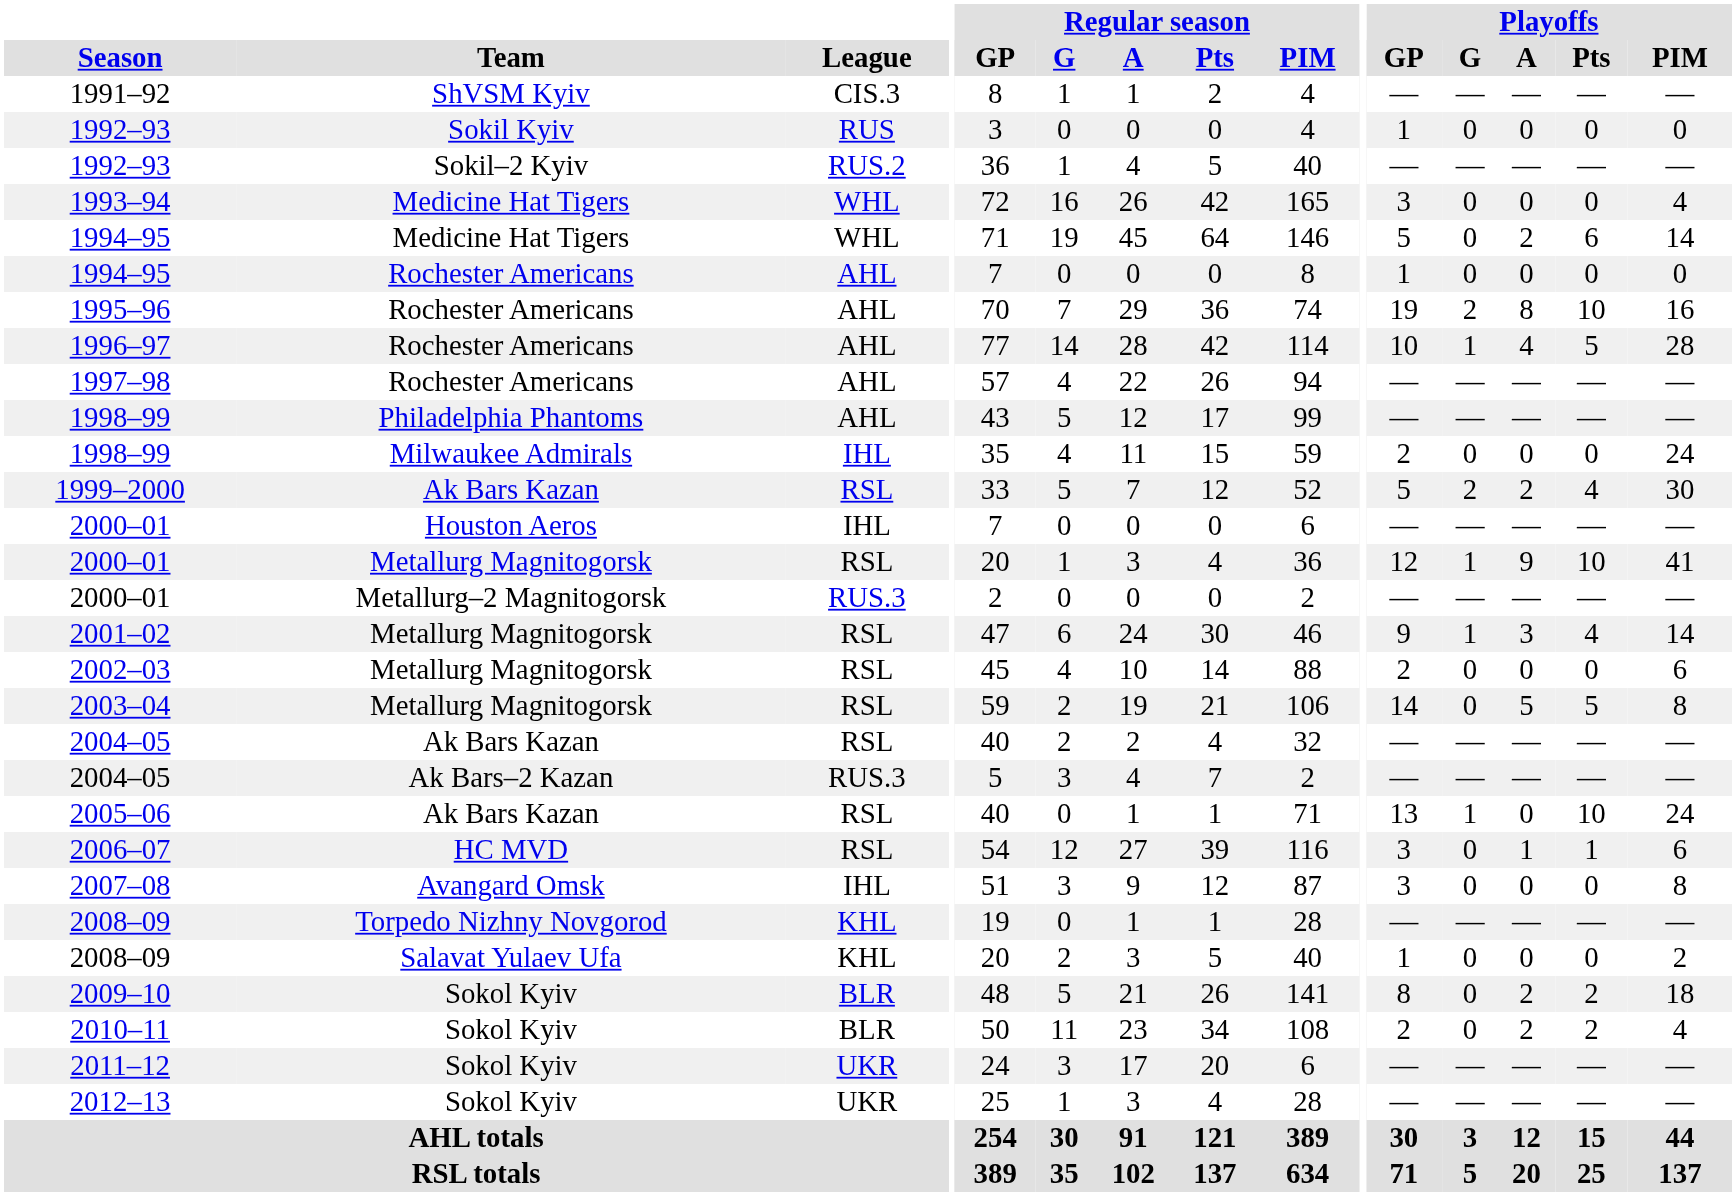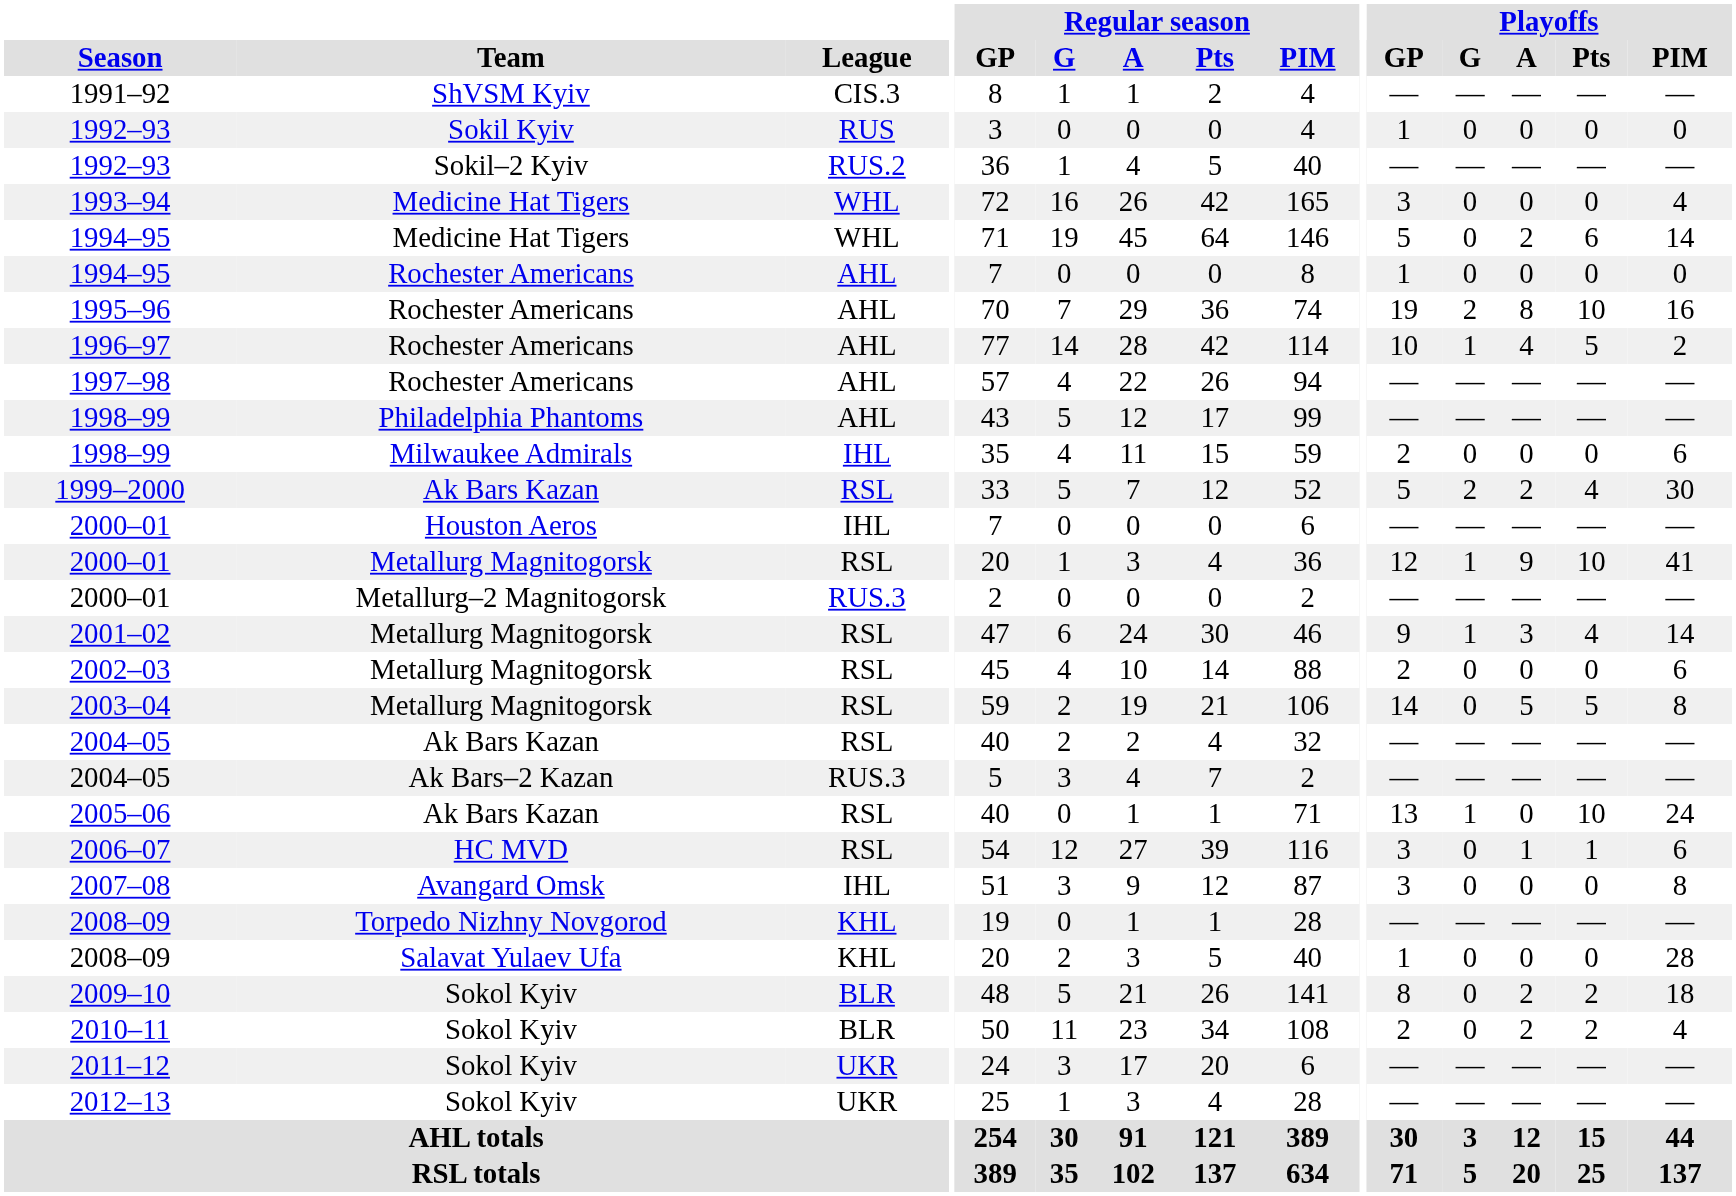 <table border="0" cellpadding="1" cellspacing="0" style="text-align:center; width:60em">
 <tr bgcolor="#e0e0e0">
 <th colspan="3" bgcolor="#ffffff"></th>
 <th rowspan="99" bgcolor="#ffffff"></th>
 <th colspan="5"><a href='#'>Regular season</a></th>
 <th rowspan="99" bgcolor="#ffffff"></th>
 <th colspan="5"><a href='#'>Playoffs</a></th>
 </tr>
 <tr bgcolor="#e0e0e0">
 <th><a href='#'>Season</a></th>
 <th>Team</th>
 <th>League</th>
 <th>GP</th>
 <th><a href='#'>G</a></th>
 <th><a href='#'>A</a></th>
 <th><a href='#'>Pts</a></th>
 <th><a href='#'>PIM</a></th>
 <th>GP</th>
 <th>G</th>
 <th>A</th>
 <th>Pts</th>
 <th>PIM</th>
 </tr>
 <tr>
 <td>1991–92</td>
 <td><a href='#'>ShVSM Kyiv</a></td>
 <td>CIS.3</td>
 <td>8</td>
 <td>1</td>
 <td>1</td>
 <td>2</td>
 <td>4</td>
 <td>—</td>
 <td>—</td>
 <td>—</td>
 <td>—</td>
 <td>—</td>
 </tr>
 <tr bgcolor="#f0f0f0">
 <td><a href='#'>1992–93</a></td>
 <td><a href='#'>Sokil Kyiv</a></td>
 <td><a href='#'>RUS</a></td>
 <td>3</td>
 <td>0</td>
 <td>0</td>
 <td>0</td>
 <td>4</td>
 <td>1</td>
 <td>0</td>
 <td>0</td>
 <td>0</td>
 <td>0</td>
 </tr>
 <tr>
 <td><a href='#'>1992–93</a></td>
 <td>Sokil–2 Kyiv</td>
 <td><a href='#'>RUS.2</a></td>
 <td>36</td>
 <td>1</td>
 <td>4</td>
 <td>5</td>
 <td>40</td>
 <td>—</td>
 <td>—</td>
 <td>—</td>
 <td>—</td>
 <td>—</td>
 </tr>
 <tr bgcolor="#f0f0f0">
 <td><a href='#'>1993–94</a></td>
 <td><a href='#'>Medicine Hat Tigers</a></td>
 <td><a href='#'>WHL</a></td>
 <td>72</td>
 <td>16</td>
 <td>26</td>
 <td>42</td>
 <td>165</td>
 <td>3</td>
 <td>0</td>
 <td>0</td>
 <td>0</td>
 <td>4</td>
 </tr>
 <tr>
 <td><a href='#'>1994–95</a></td>
 <td>Medicine Hat Tigers</td>
 <td>WHL</td>
 <td>71</td>
 <td>19</td>
 <td>45</td>
 <td>64</td>
 <td>146</td>
 <td>5</td>
 <td>0</td>
 <td>2</td>
 <td>6</td>
 <td>14</td>
 </tr>
 <tr bgcolor="#f0f0f0">
 <td><a href='#'>1994–95</a></td>
 <td><a href='#'>Rochester Americans</a></td>
 <td><a href='#'>AHL</a></td>
 <td>7</td>
 <td>0</td>
 <td>0</td>
 <td>0</td>
 <td>8</td>
 <td>1</td>
 <td>0</td>
 <td>0</td>
 <td>0</td>
 <td>0</td>
 </tr>
 <tr>
 <td><a href='#'>1995–96</a></td>
 <td>Rochester Americans</td>
 <td>AHL</td>
 <td>70</td>
 <td>7</td>
 <td>29</td>
 <td>36</td>
 <td>74</td>
 <td>19</td>
 <td>2</td>
 <td>8</td>
 <td>10</td>
 <td>16</td>
 </tr>
 <tr bgcolor="#f0f0f0">
 <td><a href='#'>1996–97</a></td>
 <td>Rochester Americans</td>
 <td>AHL</td>
 <td>77</td>
 <td>14</td>
 <td>28</td>
 <td>42</td>
 <td>114</td>
 <td>10</td>
 <td>1</td>
 <td>4</td>
 <td>5</td>
-<td>28</td>
+<td>2</td>
 </tr>
 <tr>
 <td><a href='#'>1997–98</a></td>
 <td>Rochester Americans</td>
 <td>AHL</td>
 <td>57</td>
 <td>4</td>
 <td>22</td>
 <td>26</td>
 <td>94</td>
 <td>—</td>
 <td>—</td>
 <td>—</td>
 <td>—</td>
 <td>—</td>
 </tr>
 <tr bgcolor="#f0f0f0">
 <td><a href='#'>1998–99</a></td>
 <td><a href='#'>Philadelphia Phantoms</a></td>
 <td>AHL</td>
 <td>43</td>
 <td>5</td>
 <td>12</td>
 <td>17</td>
 <td>99</td>
 <td>—</td>
 <td>—</td>
 <td>—</td>
 <td>—</td>
 <td>—</td>
 </tr>
 <tr>
 <td><a href='#'>1998–99</a></td>
 <td><a href='#'>Milwaukee Admirals</a></td>
 <td><a href='#'>IHL</a></td>
 <td>35</td>
 <td>4</td>
 <td>11</td>
 <td>15</td>
 <td>59</td>
 <td>2</td>
 <td>0</td>
 <td>0</td>
 <td>0</td>
-<td>24</td>
+<td>6</td>
 </tr>
 <tr bgcolor="#f0f0f0">
 <td><a href='#'>1999–2000</a></td>
 <td><a href='#'>Ak Bars Kazan</a></td>
 <td><a href='#'>RSL</a></td>
 <td>33</td>
 <td>5</td>
 <td>7</td>
 <td>12</td>
 <td>52</td>
 <td>5</td>
 <td>2</td>
 <td>2</td>
 <td>4</td>
 <td>30</td>
 </tr>
 <tr>
 <td><a href='#'>2000–01</a></td>
 <td><a href='#'>Houston Aeros</a></td>
 <td>IHL</td>
 <td>7</td>
 <td>0</td>
 <td>0</td>
 <td>0</td>
 <td>6</td>
 <td>—</td>
 <td>—</td>
 <td>—</td>
 <td>—</td>
 <td>—</td>
 </tr>
 <tr bgcolor="#f0f0f0">
 <td><a href='#'>2000–01</a></td>
 <td><a href='#'>Metallurg Magnitogorsk</a></td>
 <td>RSL</td>
 <td>20</td>
 <td>1</td>
 <td>3</td>
 <td>4</td>
 <td>36</td>
 <td>12</td>
 <td>1</td>
 <td>9</td>
 <td>10</td>
 <td>41</td>
 </tr>
 <tr>
 <td>2000–01</td>
 <td>Metallurg–2 Magnitogorsk</td>
 <td><a href='#'>RUS.3</a></td>
 <td>2</td>
 <td>0</td>
 <td>0</td>
 <td>0</td>
 <td>2</td>
 <td>—</td>
 <td>—</td>
 <td>—</td>
 <td>—</td>
 <td>—</td>
 </tr>
 <tr bgcolor="#f0f0f0">
 <td><a href='#'>2001–02</a></td>
 <td>Metallurg Magnitogorsk</td>
 <td>RSL</td>
 <td>47</td>
 <td>6</td>
 <td>24</td>
 <td>30</td>
 <td>46</td>
 <td>9</td>
 <td>1</td>
 <td>3</td>
 <td>4</td>
 <td>14</td>
 </tr>
 <tr>
 <td><a href='#'>2002–03</a></td>
 <td>Metallurg Magnitogorsk</td>
 <td>RSL</td>
 <td>45</td>
 <td>4</td>
 <td>10</td>
 <td>14</td>
 <td>88</td>
 <td>2</td>
 <td>0</td>
 <td>0</td>
 <td>0</td>
 <td>6</td>
 </tr>
 <tr bgcolor="#f0f0f0">
 <td><a href='#'>2003–04</a></td>
 <td>Metallurg Magnitogorsk</td>
 <td>RSL</td>
 <td>59</td>
 <td>2</td>
 <td>19</td>
 <td>21</td>
 <td>106</td>
 <td>14</td>
 <td>0</td>
 <td>5</td>
 <td>5</td>
 <td>8</td>
 </tr>
 <tr>
 <td><a href='#'>2004–05</a></td>
 <td>Ak Bars Kazan</td>
 <td>RSL</td>
 <td>40</td>
 <td>2</td>
 <td>2</td>
 <td>4</td>
 <td>32</td>
 <td>—</td>
 <td>—</td>
 <td>—</td>
 <td>—</td>
 <td>—</td>
 </tr>
 <tr bgcolor="#f0f0f0">
 <td>2004–05</td>
 <td>Ak Bars–2 Kazan</td>
 <td>RUS.3</td>
 <td>5</td>
 <td>3</td>
 <td>4</td>
 <td>7</td>
 <td>2</td>
 <td>—</td>
 <td>—</td>
 <td>—</td>
 <td>—</td>
 <td>—</td>
 </tr>
 <tr>
 <td><a href='#'>2005–06</a></td>
 <td>Ak Bars Kazan</td>
 <td>RSL</td>
 <td>40</td>
 <td>0</td>
 <td>1</td>
 <td>1</td>
 <td>71</td>
 <td>13</td>
 <td>1</td>
 <td>0</td>
 <td>10</td>
 <td>24</td>
 </tr>
 <tr bgcolor="#f0f0f0">
 <td><a href='#'>2006–07</a></td>
 <td><a href='#'>HC MVD</a></td>
 <td>RSL</td>
 <td>54</td>
 <td>12</td>
 <td>27</td>
 <td>39</td>
 <td>116</td>
 <td>3</td>
 <td>0</td>
 <td>1</td>
 <td>1</td>
 <td>6</td>
 </tr>
 <tr>
 <td><a href='#'>2007–08</a></td>
 <td><a href='#'>Avangard Omsk</a></td>
 <td>IHL</td>
 <td>51</td>
 <td>3</td>
 <td>9</td>
 <td>12</td>
 <td>87</td>
 <td>3</td>
 <td>0</td>
 <td>0</td>
 <td>0</td>
 <td>8</td>
 </tr>
 <tr bgcolor="#f0f0f0">
 <td><a href='#'>2008–09</a></td>
 <td><a href='#'>Torpedo Nizhny Novgorod</a></td>
 <td><a href='#'>KHL</a></td>
 <td>19</td>
 <td>0</td>
 <td>1</td>
 <td>1</td>
 <td>28</td>
 <td>—</td>
 <td>—</td>
 <td>—</td>
 <td>—</td>
 <td>—</td>
 </tr>
 <tr>
 <td>2008–09</td>
 <td><a href='#'>Salavat Yulaev Ufa</a></td>
 <td>KHL</td>
 <td>20</td>
 <td>2</td>
 <td>3</td>
 <td>5</td>
 <td>40</td>
 <td>1</td>
 <td>0</td>
 <td>0</td>
 <td>0</td>
-<td>2</td>
+<td>28</td>
 </tr>
 <tr bgcolor="#f0f0f0">
 <td><a href='#'>2009–10</a></td>
 <td>Sokol Kyiv</td>
 <td><a href='#'>BLR</a></td>
 <td>48</td>
 <td>5</td>
 <td>21</td>
 <td>26</td>
 <td>141</td>
 <td>8</td>
 <td>0</td>
 <td>2</td>
 <td>2</td>
 <td>18</td>
 </tr>
 <tr>
 <td><a href='#'>2010–11</a></td>
 <td>Sokol Kyiv</td>
 <td>BLR</td>
 <td>50</td>
 <td>11</td>
 <td>23</td>
 <td>34</td>
 <td>108</td>
 <td>2</td>
 <td>0</td>
 <td>2</td>
 <td>2</td>
 <td>4</td>
 </tr>
 <tr bgcolor="#f0f0f0">
 <td><a href='#'>2011–12</a></td>
 <td>Sokol Kyiv</td>
 <td><a href='#'>UKR</a></td>
 <td>24</td>
 <td>3</td>
 <td>17</td>
 <td>20</td>
 <td>6</td>
 <td>—</td>
 <td>—</td>
 <td>—</td>
 <td>—</td>
 <td>—</td>
 </tr>
 <tr>
 <td><a href='#'>2012–13</a></td>
 <td>Sokol Kyiv</td>
 <td>UKR</td>
 <td>25</td>
 <td>1</td>
 <td>3</td>
 <td>4</td>
 <td>28</td>
 <td>—</td>
 <td>—</td>
 <td>—</td>
 <td>—</td>
 <td>—</td>
 </tr>
 <tr bgcolor="#e0e0e0">
 <th colspan="3">AHL totals</th>
 <th>254</th>
 <th>30</th>
 <th>91</th>
 <th>121</th>
 <th>389</th>
 <th>30</th>
 <th>3</th>
 <th>12</th>
 <th>15</th>
 <th>44</th>
 </tr>
 <tr bgcolor="#e0e0e0">
 <th colspan="3">RSL totals</th>
 <th>389</th>
 <th>35</th>
 <th>102</th>
 <th>137</th>
 <th>634</th>
 <th>71</th>
 <th>5</th>
 <th>20</th>
 <th>25</th>
 <th>137</th>
 </tr>
 </table>
